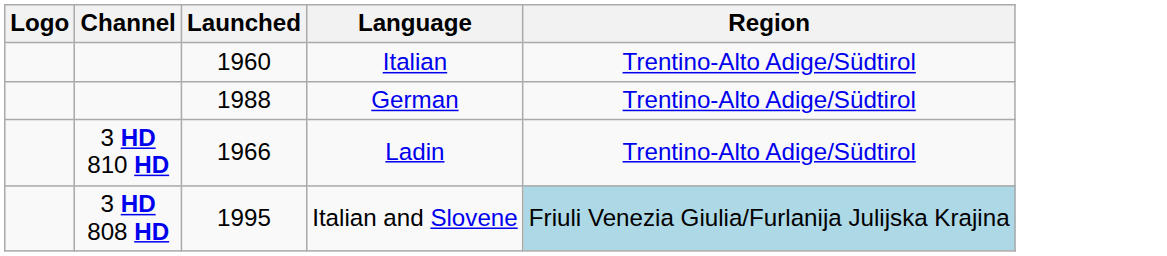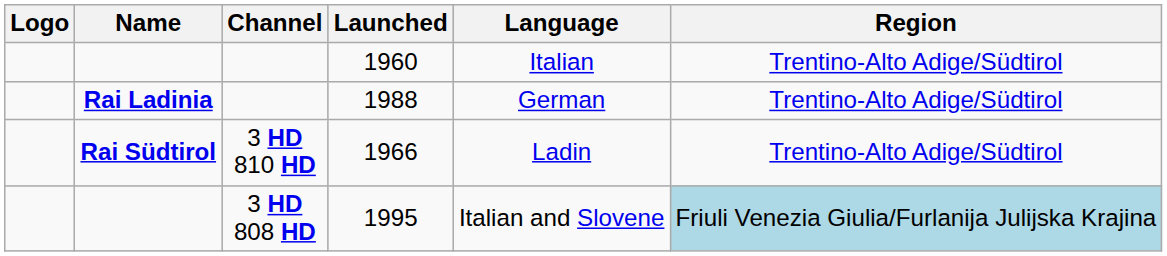 <table class="wikitable">
 <tr>
 <th>Logo</th>
+<th>Name</th>
 <th>Channel</th>
 <th>Launched</th>
 <th>Language</th>
 <th>Region</th>
 </tr>
 <tr>
 <td></td>
+<td align="center"><strong></strong></td>
 <td></td>
 <td align="center">1960</td>
 <td align="center"><a href='#'>Italian</a></td>
 <td align="center"><a href='#'>Trentino-Alto Adige/Südtirol</a></td>
 </tr>
 <tr>
 <td></td>
+<td align="center"><strong><a href='#'>Rai Ladinia</a></strong></td>
 <td></td>
 <td align="center">1988</td>
 <td align="center"><a href='#'>German</a></td>
 <td align="center"><a href='#'>Trentino-Alto Adige/Südtirol</a></td>
 </tr>
 <tr>
 <td></td>
+<td align="center"><strong><a href='#'>Rai Südtirol</a></strong></td>
 <td align="center">3 <strong><a href='#'>HD</a></strong><br>810 <strong><a href='#'>HD</a></strong></td>
 <td align="center">1966</td>
 <td align="center"><a href='#'>Ladin</a></td>
 <td align="center"><a href='#'>Trentino-Alto Adige/Südtirol</a></td>
 </tr>
 <tr>
 <td></td>
+<td align="center"><strong></strong></td>
 <td align="center">3 <strong><a href='#'>HD</a></strong><br>808 <strong><a href='#'>HD</a></strong></td>
 <td align="center">1995</td>
 <td align="center">Italian and <a href='#'>Slovene</a></td>
 <td align="center" style="background: lightblue;">Friuli Venezia Giulia/Furlanija Julijska Krajina</td>
 </tr>
 </table>
